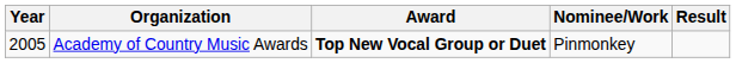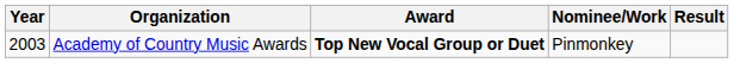 <table class="wikitable">
 <tr>
 <th>Year</th>
 <th>Organization</th>
 <th>Award</th>
 <th>Nominee/Work</th>
 <th>Result</th>
 </tr>
 <tr>
-<td>2005</td>
+<td>2003</td>
 <td><a href='#'>Academy of Country Music</a> Awards</td>
 <td><strong>Top New Vocal Group or Duet</strong></td>
 <td>Pinmonkey</td>
 <td></td>
 </tr>
 </table>
